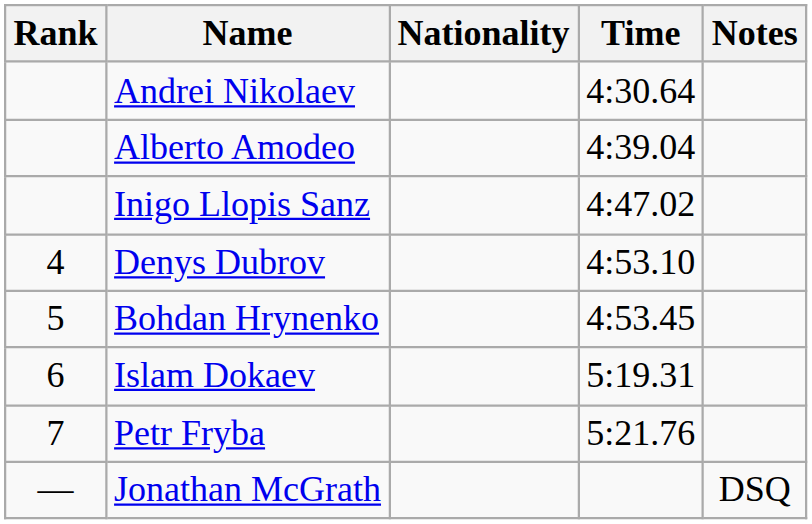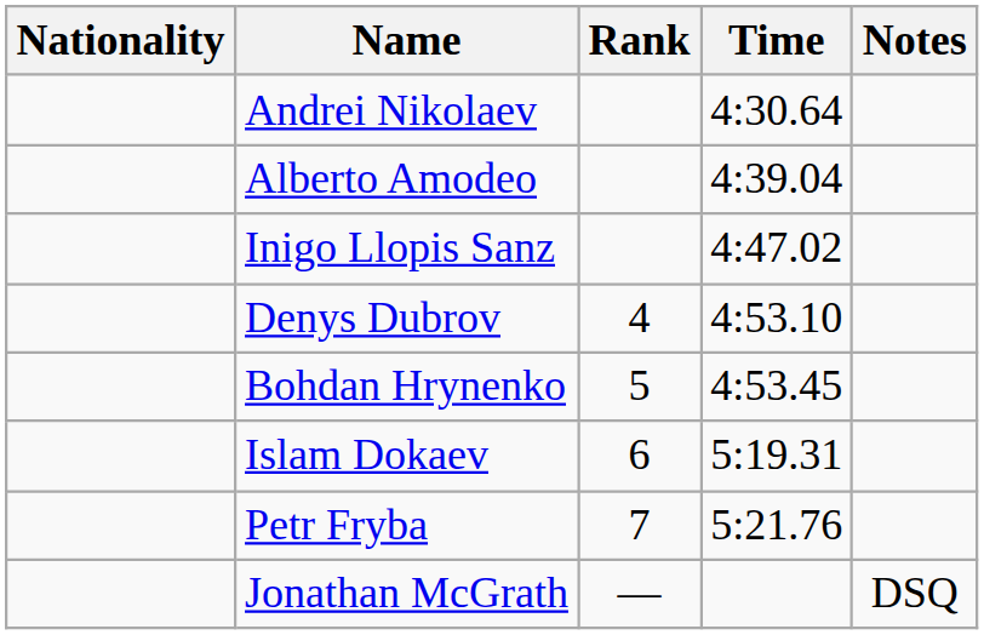 <table class="wikitable sortable" style="text-align:center">
 <tr>
+<th>Nationality</th>
+<th>Name</th>
 <th>Rank</th>
-<th>Name</th>
-<th>Nationality</th>
 <th>Time</th>
 <th>Notes</th>
 </tr>
 <tr>
+<td align=left></td>
+<td align=left><a href='#'>Andrei Nikolaev</a></td>
 <td></td>
-<td align=left><a href='#'>Andrei Nikolaev</a></td>
-<td align=left></td>
 <td>4:30.64</td>
 <td></td>
 </tr>
 <tr>
+<td align=left></td>
+<td align=left><a href='#'>Alberto Amodeo</a></td>
 <td></td>
-<td align=left><a href='#'>Alberto Amodeo</a></td>
-<td align=left></td>
 <td>4:39.04</td>
 <td></td>
 </tr>
 <tr>
+<td align=left></td>
+<td align=left><a href='#'>Inigo Llopis Sanz</a></td>
 <td></td>
-<td align=left><a href='#'>Inigo Llopis Sanz</a></td>
-<td align=left></td>
 <td>4:47.02</td>
 <td></td>
 </tr>
 <tr>
+<td align=left></td>
+<td align=left><a href='#'>Denys Dubrov</a></td>
 <td>4</td>
-<td align=left><a href='#'>Denys Dubrov</a></td>
-<td align=left></td>
 <td>4:53.10</td>
 <td></td>
 </tr>
 <tr>
+<td align=left></td>
+<td align=left><a href='#'>Bohdan Hrynenko</a></td>
 <td>5</td>
-<td align=left><a href='#'>Bohdan Hrynenko</a></td>
-<td align=left></td>
 <td>4:53.45</td>
 <td></td>
 </tr>
 <tr>
+<td align=left></td>
+<td align=left><a href='#'>Islam Dokaev</a></td>
 <td>6</td>
-<td align=left><a href='#'>Islam Dokaev</a></td>
-<td align=left></td>
 <td>5:19.31</td>
 <td></td>
 </tr>
 <tr>
+<td align=left></td>
+<td align=left><a href='#'>Petr Fryba</a></td>
 <td>7</td>
-<td align=left><a href='#'>Petr Fryba</a></td>
-<td align=left></td>
 <td>5:21.76</td>
 <td></td>
 </tr>
 <tr>
+<td align=left></td>
+<td align=left><a href='#'>Jonathan McGrath</a></td>
 <td>—</td>
-<td align=left><a href='#'>Jonathan McGrath</a></td>
-<td align=left></td>
 <td></td>
 <td>DSQ</td>
 </tr>
 </table>
